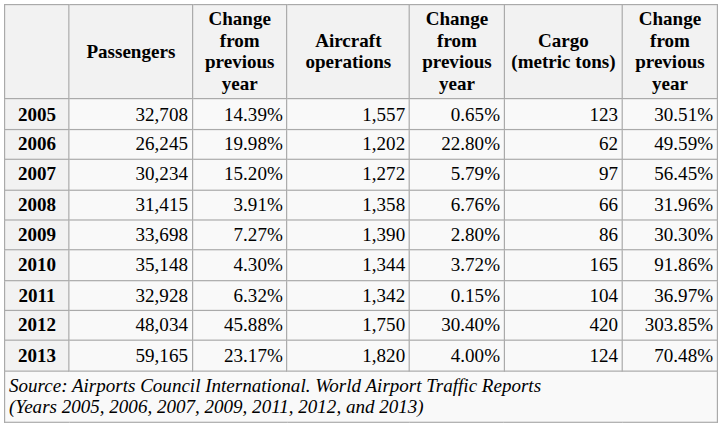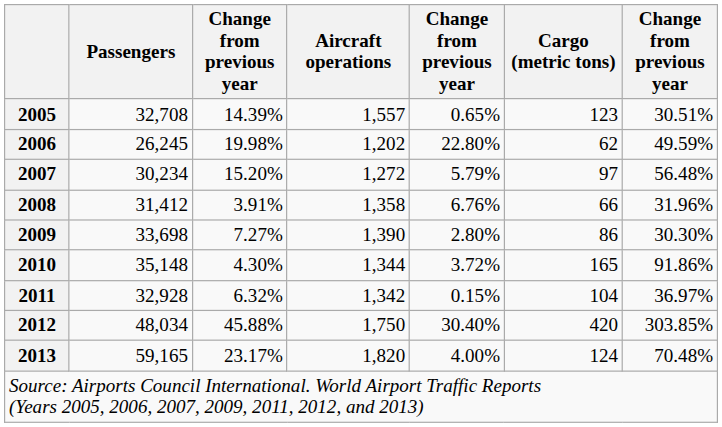 <table class="wikitable"  style="text-align:right; width:600px">
 <tr>
 <th style="width:50px"></th>
 <th style="width:100px">Passengers</th>
 <th style="width:75px">Change from previous year</th>
 <th style="width:100px">Aircraft operations</th>
 <th style="width:75px">Change from previous year</th>
 <th style="width:100px">Cargo<br>(metric tons)</th>
 <th style="width:75px">Change from previous year</th>
 </tr>
 <tr>
 <th>2005</th>
 <td>32,708</td>
 <td> 14.39%</td>
 <td>1,557</td>
 <td>  0.65%</td>
 <td>123</td>
 <td> 30.51%</td>
 </tr>
 <tr>
 <th>2006</th>
 <td>26,245</td>
 <td> 19.98%</td>
 <td>1,202</td>
 <td> 22.80%</td>
 <td>62</td>
 <td> 49.59%</td>
 </tr>
 <tr>
 <th>2007</th>
 <td>30,234</td>
 <td> 15.20%</td>
 <td>1,272</td>
 <td>  5.79%</td>
 <td>97</td>
-<td> 56.45%</td>
+<td> 56.48%</td>
 </tr>
 <tr>
 <th>2008</th>
-<td>31,415</td>
+<td>31,412</td>
 <td>  3.91%</td>
 <td>1,358</td>
 <td>  6.76%</td>
 <td>66</td>
 <td> 31.96%</td>
 </tr>
 <tr>
 <th>2009</th>
 <td>33,698</td>
 <td>  7.27%</td>
 <td>1,390</td>
 <td>  2.80%</td>
 <td>86</td>
 <td> 30.30%</td>
 </tr>
 <tr>
 <th>2010</th>
 <td>35,148</td>
 <td>  4.30%</td>
 <td>1,344</td>
 <td>  3.72%</td>
 <td>165</td>
 <td> 91.86%</td>
 </tr>
 <tr>
 <th>2011</th>
 <td>32,928</td>
 <td>  6.32%</td>
 <td>1,342</td>
 <td>  0.15%</td>
 <td>104</td>
 <td> 36.97%</td>
 </tr>
 <tr>
 <th>2012</th>
 <td>48,034</td>
 <td> 45.88%</td>
 <td>1,750</td>
 <td> 30.40%</td>
 <td>420</td>
 <td>303.85%</td>
 </tr>
 <tr>
 <th>2013</th>
 <td>59,165</td>
 <td> 23.17%</td>
 <td>1,820</td>
 <td>  4.00%</td>
 <td>124</td>
 <td> 70.48%</td>
 </tr>
 <tr>
 <td colspan=7 style="text-align:left;"><em>Source: Airports Council International. World Airport Traffic Reports<br>(Years 2005, 2006, 2007, 2009, 2011, 2012, and 2013)</em></td>
 </tr>
 </table>
